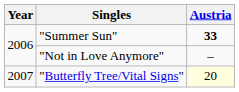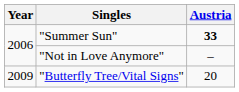 <table class="wikitable">
 <tr>
 <th>Year</th>
 <th>Singles</th>
 <th width="30"><a href='#'>Austria</a></th>
 </tr>
 <tr>
 <td rowspan="2">2006</td>
 <td>"Summer Sun"</td>
 <td align="center"><strong>33</strong></td>
 </tr>
 <tr>
 <td>"Not in Love Anymore"</td>
 <td align="center">–</td>
 </tr>
 <tr>
-<td>2007</td>
+<td>2009</td>
 <td>"<a href='#'>Butterfly Tree/Vital Signs</a>"</td>
-<td align="center" style="background: lightyellow;">20</td>
+<td align="center">20</td>
 </tr>
 </table>
